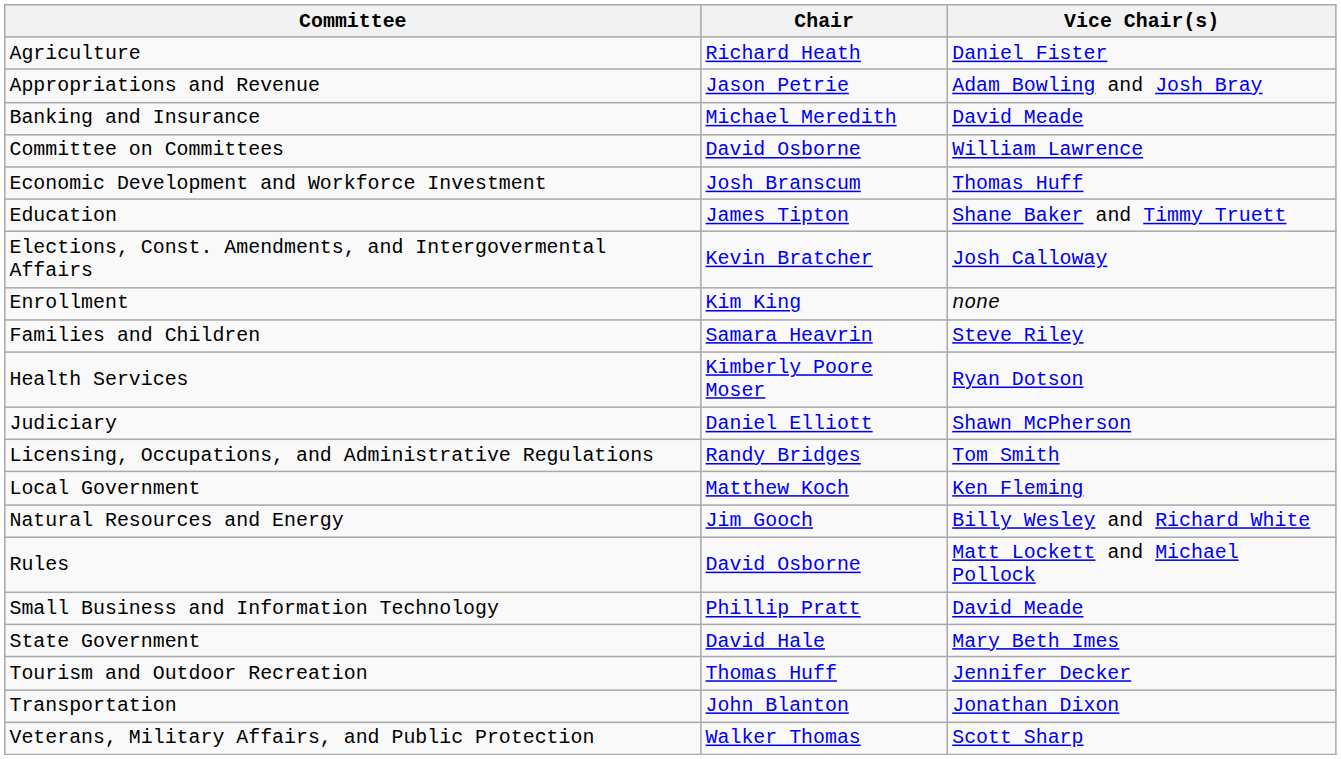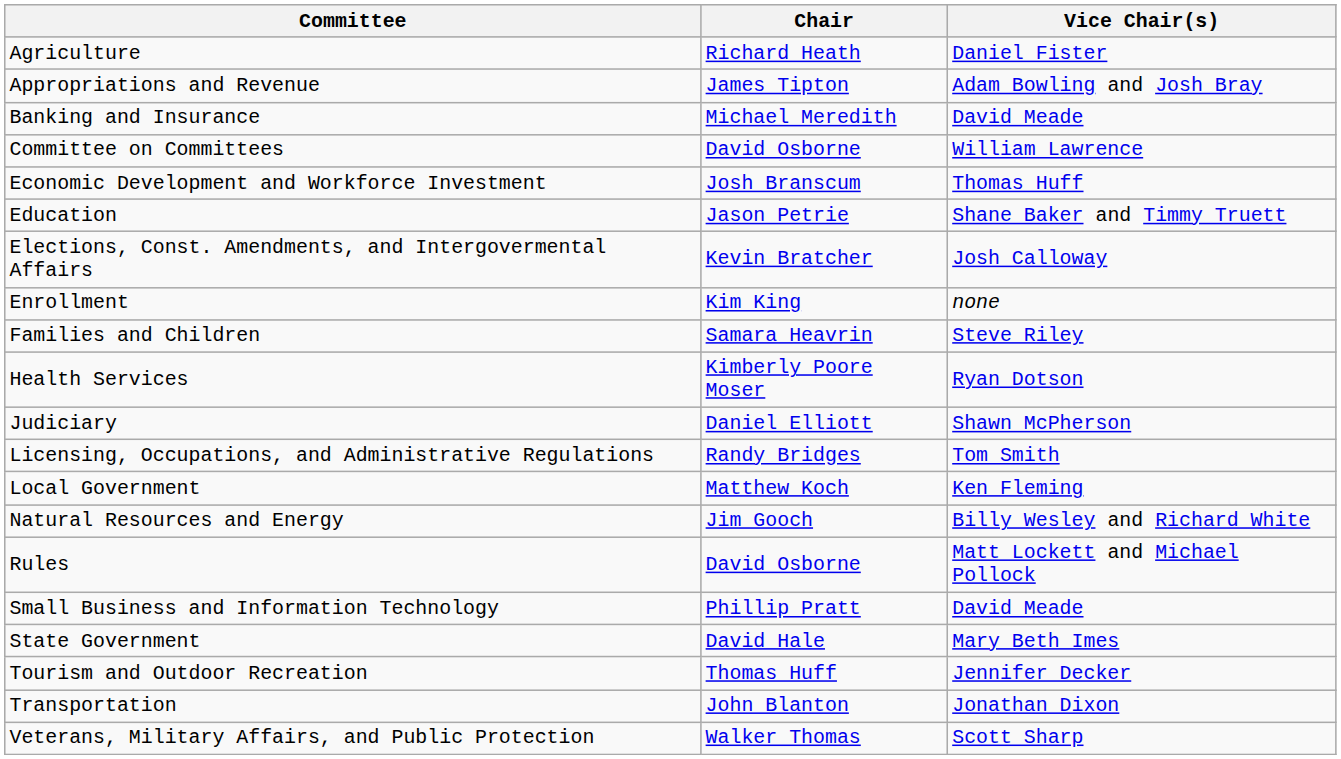 <table class="wikitable">
 <tr>
 <th>Committee</th>
 <th>Chair</th>
 <th>Vice Chair(s)</th>
 </tr>
 <tr>
 <td>Agriculture</td>
 <td><a href='#'>Richard Heath</a></td>
 <td><a href='#'>Daniel Fister</a></td>
 </tr>
 <tr>
 <td>Appropriations and Revenue</td>
-<td><a href='#'>Jason Petrie</a></td>
+<td><a href='#'>James Tipton</a></td>
 <td><a href='#'>Adam Bowling</a> and <a href='#'>Josh Bray</a></td>
 </tr>
 <tr>
 <td>Banking and Insurance</td>
 <td><a href='#'>Michael Meredith</a></td>
 <td><a href='#'>David Meade</a></td>
 </tr>
 <tr>
 <td>Committee on Committees</td>
 <td><a href='#'>David Osborne</a></td>
 <td><a href='#'>William Lawrence</a></td>
 </tr>
 <tr>
 <td>Economic Development and Workforce Investment</td>
 <td><a href='#'>Josh Branscum</a></td>
 <td><a href='#'>Thomas Huff</a></td>
 </tr>
 <tr>
 <td>Education</td>
-<td><a href='#'>James Tipton</a></td>
+<td><a href='#'>Jason Petrie</a></td>
 <td><a href='#'>Shane Baker</a> and <a href='#'>Timmy Truett</a></td>
 </tr>
 <tr>
 <td>Elections, Const. Amendments, and Intergovermental Affairs</td>
 <td><a href='#'>Kevin Bratcher</a></td>
 <td><a href='#'>Josh Calloway</a></td>
 </tr>
 <tr>
 <td>Enrollment</td>
 <td><a href='#'>Kim King</a></td>
 <td><em>none</em></td>
 </tr>
 <tr>
 <td>Families and Children</td>
 <td><a href='#'>Samara Heavrin</a></td>
 <td><a href='#'>Steve Riley</a></td>
 </tr>
 <tr>
 <td>Health Services</td>
 <td><a href='#'>Kimberly Poore Moser</a></td>
 <td><a href='#'>Ryan Dotson</a></td>
 </tr>
 <tr>
 <td>Judiciary</td>
 <td><a href='#'>Daniel Elliott</a></td>
 <td><a href='#'>Shawn McPherson</a></td>
 </tr>
 <tr>
 <td>Licensing, Occupations, and Administrative Regulations</td>
 <td><a href='#'>Randy Bridges</a></td>
 <td><a href='#'>Tom Smith</a></td>
 </tr>
 <tr>
 <td>Local Government</td>
 <td><a href='#'>Matthew Koch</a></td>
 <td><a href='#'>Ken Fleming</a></td>
 </tr>
 <tr>
 <td>Natural Resources and Energy</td>
 <td><a href='#'>Jim Gooch</a></td>
 <td><a href='#'>Billy Wesley</a> and <a href='#'>Richard White</a></td>
 </tr>
 <tr>
 <td>Rules</td>
 <td><a href='#'>David Osborne</a></td>
 <td><a href='#'>Matt Lockett</a> and <a href='#'>Michael Pollock</a></td>
 </tr>
 <tr>
 <td>Small Business and Information Technology</td>
 <td><a href='#'>Phillip Pratt</a></td>
 <td><a href='#'>David Meade</a></td>
 </tr>
 <tr>
 <td>State Government</td>
 <td><a href='#'>David Hale</a></td>
 <td><a href='#'>Mary Beth Imes</a></td>
 </tr>
 <tr>
 <td>Tourism and Outdoor Recreation</td>
 <td><a href='#'>Thomas Huff</a></td>
 <td><a href='#'>Jennifer Decker</a></td>
 </tr>
 <tr>
 <td>Transportation</td>
 <td><a href='#'>John Blanton</a></td>
 <td><a href='#'>Jonathan Dixon</a></td>
 </tr>
 <tr>
 <td>Veterans, Military Affairs, and Public Protection</td>
 <td><a href='#'>Walker Thomas</a></td>
 <td><a href='#'>Scott Sharp</a></td>
 </tr>
 </table>
